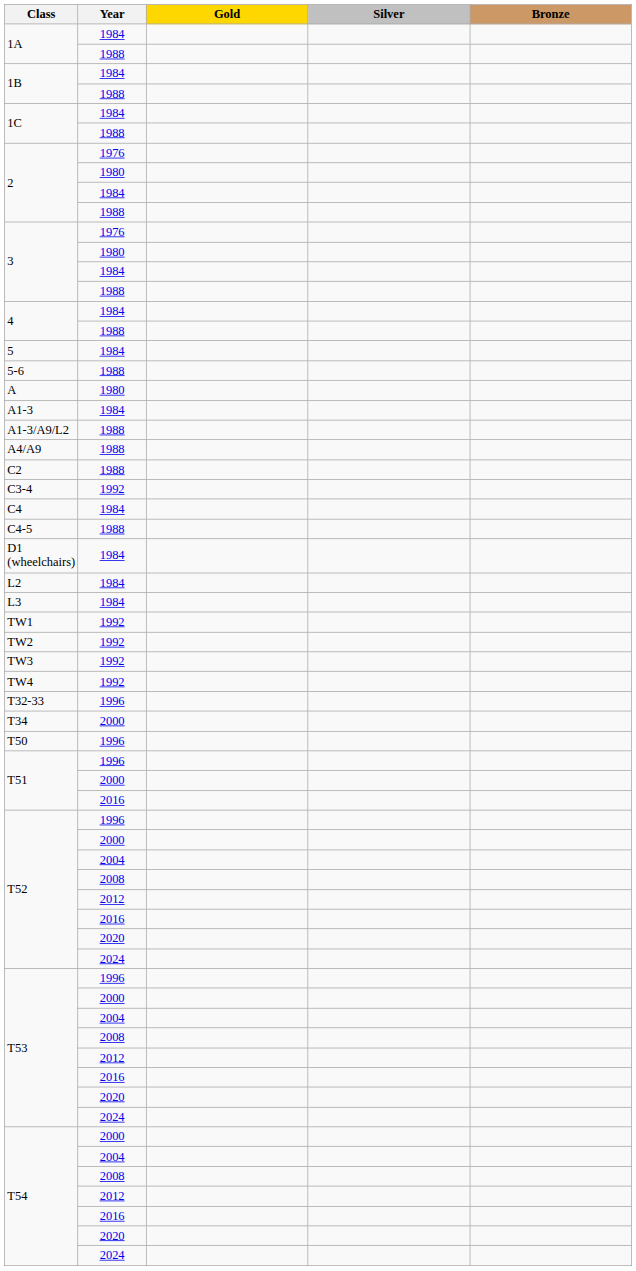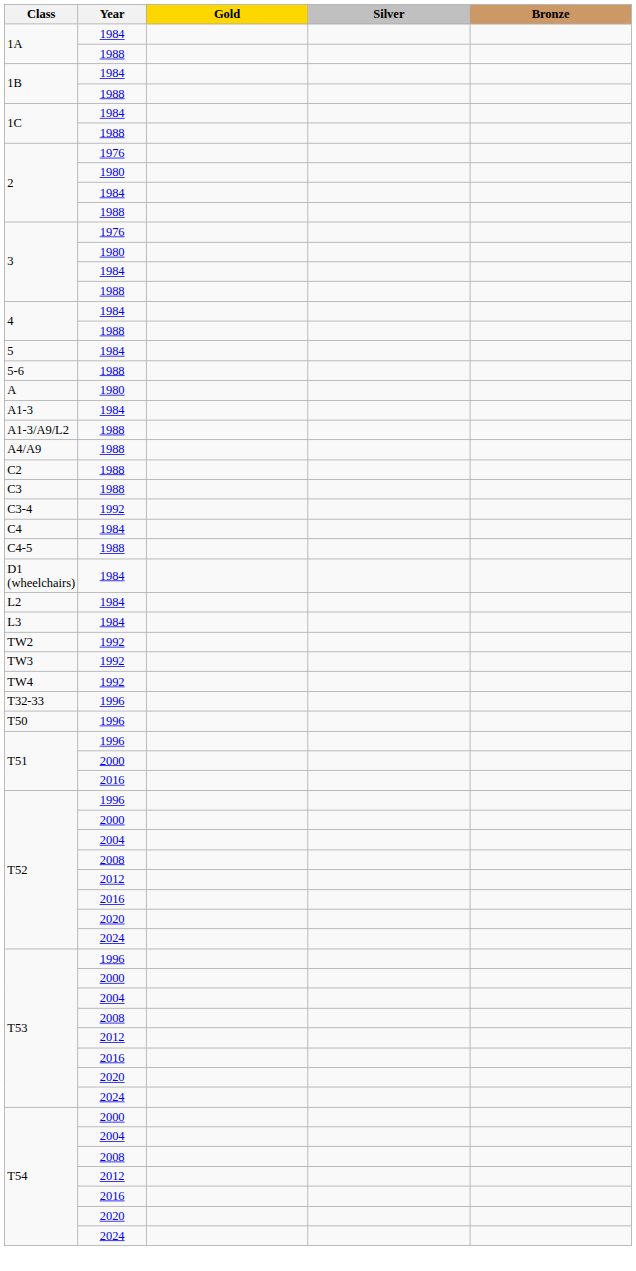 <table class="wikitable">
 <tr>
 <th width=80>Class</th>
 <th width=80>Year</th>
 <td align=center width=200 bgcolor=gold><strong>Gold</strong></td>
 <td align=center width=200 bgcolor=silver><strong>Silver</strong></td>
 <td align=center width=200 bgcolor=cc9966><strong>Bronze</strong></td>
 </tr>
 <tr>
 <td rowspan=2>1A</td>
 <td align=center><a href='#'>1984</a></td>
 <td></td>
 <td></td>
 <td></td>
 </tr>
 <tr>
 <td align=center><a href='#'>1988</a></td>
 <td></td>
 <td></td>
 <td></td>
 </tr>
 <tr>
 <td rowspan=2>1B</td>
 <td align=center><a href='#'>1984</a></td>
 <td></td>
 <td></td>
 <td></td>
 </tr>
 <tr>
 <td align=center><a href='#'>1988</a></td>
 <td></td>
 <td></td>
 <td></td>
 </tr>
 <tr>
 <td rowspan=2>1C</td>
 <td align=center><a href='#'>1984</a></td>
 <td></td>
 <td></td>
 <td></td>
 </tr>
 <tr>
 <td align=center><a href='#'>1988</a></td>
 <td></td>
 <td></td>
 <td></td>
 </tr>
 <tr>
 <td rowspan=4>2</td>
 <td align=center><a href='#'>1976</a></td>
 <td></td>
 <td></td>
 <td></td>
 </tr>
 <tr>
 <td align=center><a href='#'>1980</a></td>
 <td></td>
 <td></td>
 <td></td>
 </tr>
 <tr>
 <td align=center><a href='#'>1984</a></td>
 <td></td>
 <td></td>
 <td></td>
 </tr>
 <tr>
 <td align=center><a href='#'>1988</a></td>
 <td></td>
 <td></td>
 <td></td>
 </tr>
 <tr>
 <td rowspan=4>3</td>
 <td align=center><a href='#'>1976</a></td>
 <td></td>
 <td></td>
 <td></td>
 </tr>
 <tr>
 <td align=center><a href='#'>1980</a></td>
 <td></td>
 <td></td>
 <td></td>
 </tr>
 <tr>
 <td align=center><a href='#'>1984</a></td>
 <td></td>
 <td></td>
 <td></td>
 </tr>
 <tr>
 <td align=center><a href='#'>1988</a></td>
 <td></td>
 <td></td>
 <td></td>
 </tr>
 <tr>
 <td rowspan=2>4</td>
 <td align=center><a href='#'>1984</a></td>
 <td></td>
 <td></td>
 <td></td>
 </tr>
 <tr>
 <td align=center><a href='#'>1988</a></td>
 <td></td>
 <td></td>
 <td></td>
 </tr>
 <tr>
 <td>5</td>
 <td align=center><a href='#'>1984</a></td>
 <td></td>
 <td></td>
 <td></td>
 </tr>
 <tr>
 <td>5-6</td>
 <td align=center><a href='#'>1988</a></td>
 <td></td>
 <td></td>
 <td></td>
 </tr>
 <tr>
 <td>A</td>
 <td align=center><a href='#'>1980</a></td>
 <td></td>
 <td></td>
 <td></td>
 </tr>
 <tr>
 <td>A1-3</td>
 <td align=center><a href='#'>1984</a></td>
 <td></td>
 <td></td>
 <td></td>
 </tr>
 <tr>
 <td>A1-3/A9/L2</td>
 <td align=center><a href='#'>1988</a></td>
 <td></td>
 <td></td>
 <td></td>
 </tr>
 <tr>
 <td>A4/A9</td>
 <td align=center><a href='#'>1988</a></td>
 <td></td>
 <td></td>
 <td></td>
 </tr>
 <tr>
 <td>C2</td>
 <td align=center><a href='#'>1988</a></td>
 <td></td>
 <td></td>
 <td></td>
 </tr>
 <tr>
+<td>C3</td>
+<td align=center><a href='#'>1988</a></td>
+<td></td>
+<td></td>
+<td></td>
+</tr>
+<tr>
 <td>C3-4</td>
 <td align=center><a href='#'>1992</a></td>
 <td></td>
 <td></td>
 <td></td>
 </tr>
 <tr>
 <td>C4</td>
 <td align=center><a href='#'>1984</a></td>
 <td></td>
 <td></td>
 <td></td>
 </tr>
 <tr>
 <td>C4-5</td>
 <td align=center><a href='#'>1988</a></td>
 <td></td>
 <td></td>
 <td></td>
 </tr>
 <tr>
 <td>D1 (wheelchairs)</td>
 <td align=center><a href='#'>1984</a></td>
 <td></td>
 <td></td>
 <td></td>
 </tr>
 <tr>
 <td>L2</td>
 <td align=center><a href='#'>1984</a></td>
 <td></td>
 <td></td>
 <td></td>
 </tr>
 <tr>
 <td>L3</td>
 <td align=center><a href='#'>1984</a></td>
 <td></td>
 <td></td>
 <td></td>
 </tr>
 <tr>
-<td>TW1</td>
-<td align=center><a href='#'>1992</a></td>
-<td></td>
-<td></td>
-<td></td>
-</tr>
-<tr>
 <td>TW2</td>
 <td align=center><a href='#'>1992</a></td>
 <td></td>
 <td></td>
 <td></td>
 </tr>
 <tr>
 <td>TW3</td>
 <td align=center><a href='#'>1992</a></td>
 <td></td>
 <td></td>
 <td></td>
 </tr>
 <tr>
 <td>TW4</td>
 <td align=center><a href='#'>1992</a></td>
 <td></td>
 <td></td>
 <td></td>
 </tr>
 <tr>
 <td>T32-33</td>
 <td align=center><a href='#'>1996</a></td>
-<td></td>
-<td></td>
-<td></td>
-</tr>
-<tr>
-<td>T34</td>
-<td align=center><a href='#'>2000</a></td>
 <td></td>
 <td></td>
 <td></td>
 </tr>
 <tr>
 <td>T50</td>
 <td align=center><a href='#'>1996</a></td>
 <td></td>
 <td></td>
 <td></td>
 </tr>
 <tr>
 <td rowspan=3>T51</td>
 <td align=center><a href='#'>1996</a></td>
 <td></td>
 <td></td>
 <td></td>
 </tr>
 <tr>
 <td align=center><a href='#'>2000</a></td>
 <td></td>
 <td></td>
 <td></td>
 </tr>
 <tr>
 <td align=center><a href='#'>2016</a></td>
 <td></td>
 <td></td>
 <td></td>
 </tr>
 <tr>
 <td rowspan=8>T52</td>
 <td align=center><a href='#'>1996</a></td>
 <td></td>
 <td></td>
 <td></td>
 </tr>
 <tr>
 <td align=center><a href='#'>2000</a></td>
 <td></td>
 <td></td>
 <td></td>
 </tr>
 <tr>
 <td align=center><a href='#'>2004</a></td>
 <td></td>
 <td></td>
 <td></td>
 </tr>
 <tr>
 <td align=center><a href='#'>2008</a></td>
 <td></td>
 <td></td>
 <td></td>
 </tr>
 <tr>
 <td align=center><a href='#'>2012</a></td>
 <td></td>
 <td></td>
 <td></td>
 </tr>
 <tr>
 <td align=center><a href='#'>2016</a></td>
 <td></td>
 <td></td>
 <td></td>
 </tr>
 <tr>
 <td align=center><a href='#'>2020</a></td>
 <td></td>
 <td></td>
 <td></td>
 </tr>
 <tr>
 <td align=center><a href='#'>2024</a></td>
 <td></td>
 <td></td>
 <td></td>
 </tr>
 <tr>
 <td rowspan=8>T53</td>
 <td align=center><a href='#'>1996</a></td>
 <td></td>
 <td></td>
 <td></td>
 </tr>
 <tr>
 <td align=center><a href='#'>2000</a></td>
 <td></td>
 <td></td>
 <td></td>
 </tr>
 <tr>
 <td align=center><a href='#'>2004</a></td>
 <td></td>
 <td></td>
 <td></td>
 </tr>
 <tr>
 <td align=center><a href='#'>2008</a></td>
 <td></td>
 <td></td>
 <td></td>
 </tr>
 <tr>
 <td align=center><a href='#'>2012</a></td>
 <td></td>
 <td></td>
 <td></td>
 </tr>
 <tr>
 <td align=center><a href='#'>2016</a></td>
 <td></td>
 <td></td>
 <td></td>
 </tr>
 <tr>
 <td align=center><a href='#'>2020</a></td>
 <td></td>
 <td></td>
 <td></td>
 </tr>
 <tr>
 <td align=center><a href='#'>2024</a></td>
 <td></td>
 <td></td>
 <td></td>
 </tr>
 <tr>
 <td rowspan=7>T54</td>
 <td align=center><a href='#'>2000</a></td>
 <td></td>
 <td></td>
 <td></td>
 </tr>
 <tr>
 <td align=center><a href='#'>2004</a></td>
 <td></td>
 <td></td>
 <td></td>
 </tr>
 <tr>
 <td align=center><a href='#'>2008</a></td>
 <td></td>
 <td></td>
 <td></td>
 </tr>
 <tr>
 <td align=center><a href='#'>2012</a></td>
 <td></td>
 <td></td>
 <td></td>
 </tr>
 <tr>
 <td align=center><a href='#'>2016</a></td>
 <td></td>
 <td></td>
 <td></td>
 </tr>
 <tr>
 <td align=center><a href='#'>2020</a></td>
 <td></td>
 <td></td>
 <td></td>
 </tr>
 <tr>
 <td align=center><a href='#'>2024</a></td>
 <td></td>
 <td></td>
 <td></td>
 </tr>
 </table>
